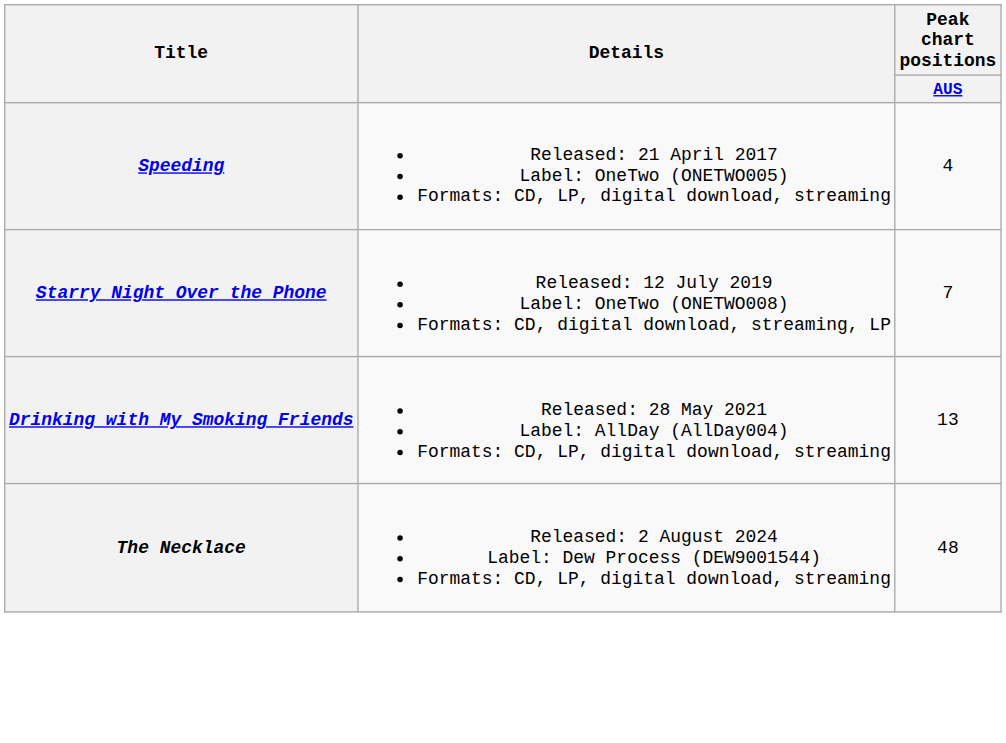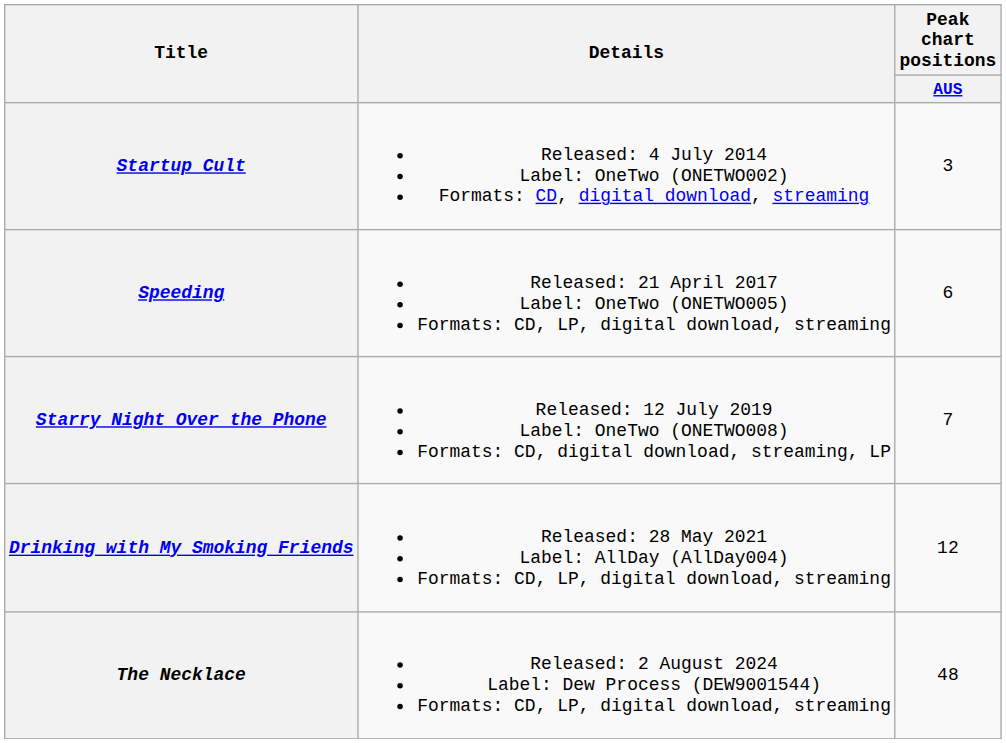 <table class="wikitable plainrowheaders" style="text-align:center;">
 <tr>
 <th scope="col" rowspan="2">Title</th>
 <th scope="col" rowspan="2">Details</th>
 <th scope="col" colspan="1">Peak chart positions</th>
 </tr>
 <tr>
 <th scope="col" style="width:3em;font-size:90%;"><a href='#'>AUS</a><br></th>
 </tr>
 <tr>
+<th scope="row"><em><a href='#'>Startup Cult</a></em></th>
+<td><br><ul><li>Released: 4 July 2014</li><li>Label: OneTwo (ONETWO002)</li><li>Formats: <a href='#'>CD</a>, <a href='#'>digital download</a>, <a href='#'>streaming</a></li></ul></td>
+<td>3</td>
+</tr>
+<tr>
 <th scope="row"><em><a href='#'>Speeding</a></em></th>
 <td><br><ul><li>Released: 21 April 2017</li><li>Label: OneTwo (ONETWO005)</li><li>Formats: CD, LP, digital download, streaming</li></ul></td>
-<td>4</td>
+<td>6</td>
 </tr>
 <tr>
 <th scope="row"><em><a href='#'>Starry Night Over the Phone</a></em></th>
 <td><br><ul><li>Released: 12 July 2019</li><li>Label: OneTwo (ONETWO008)</li><li>Formats: CD, digital download, streaming, LP</li></ul></td>
 <td>7</td>
 </tr>
 <tr>
 <th scope="row"><em><a href='#'>Drinking with My Smoking Friends</a></em></th>
 <td><br><ul><li>Released: 28 May 2021</li><li>Label: AllDay (AllDay004)</li><li>Formats: CD, LP, digital download, streaming</li></ul></td>
-<td>13</td>
+<td>12</td>
 </tr>
 <tr>
 <th scope="row"><em>The Necklace</em></th>
 <td><br><ul><li>Released: 2 August 2024</li><li>Label: Dew Process (DEW9001544)</li><li>Formats: CD, LP, digital download, streaming</li></ul></td>
 <td>48<br></td>
 </tr>
 </table>
